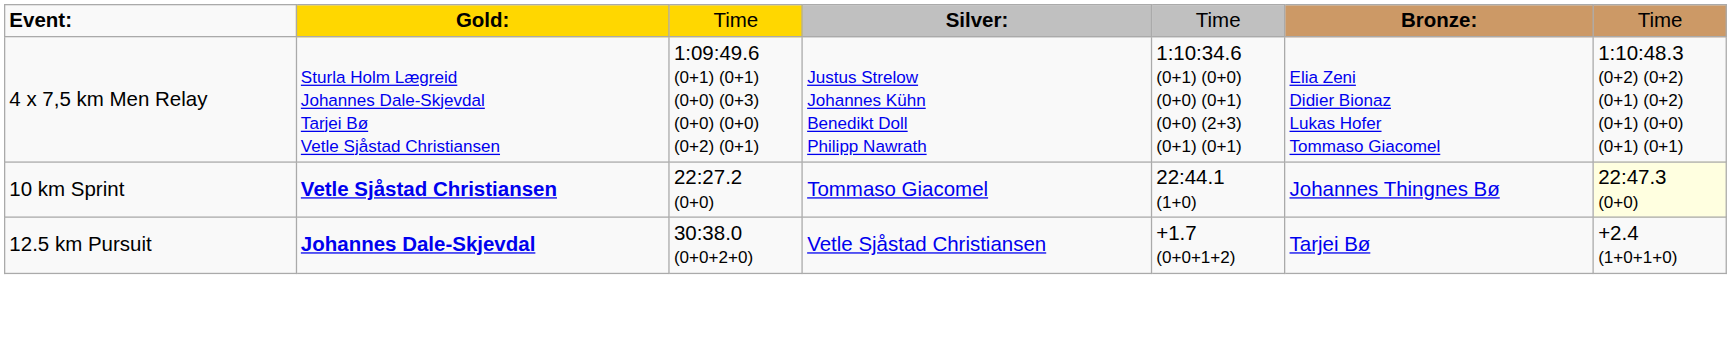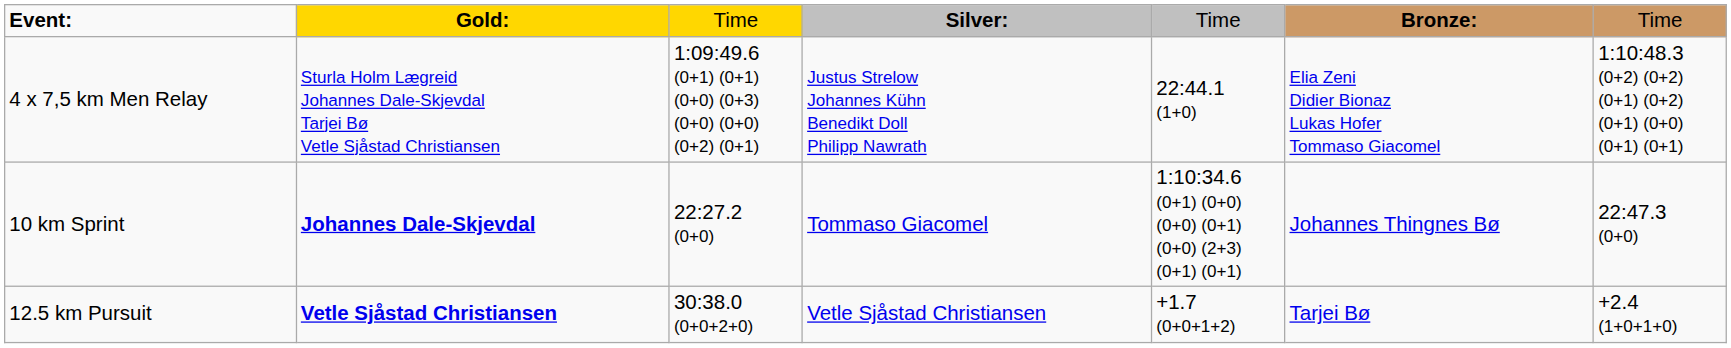 <table class="wikitable" width=85%>
 <tr>
 <td><strong>Event:</strong></td>
 <td style="text-align:center;background-color:gold;"><strong>Gold:</strong></td>
 <td style="text-align:center;background-color:gold;">Time</td>
 <td style="text-align:center;background-color:silver;"><strong>Silver:</strong></td>
 <td style="text-align:center;background-color:silver;">Time</td>
 <td style="text-align:center;background-color:#CC9966;"><strong>Bronze:</strong></td>
 <td style="text-align:center;background-color:#CC9966;">Time</td>
 </tr>
 <tr>
 <td>4 x 7,5 km Men Relay</td>
 <td><strong></strong><br><small><a href='#'>Sturla Holm Lægreid</a><br><a href='#'>Johannes Dale-Skjevdal</a><br><a href='#'>Tarjei Bø</a><br><a href='#'>Vetle Sjåstad Christiansen</a></small></td>
 <td>1:09:49.6<br><small>(0+1) (0+1)<br>(0+0) (0+3)<br>(0+0) (0+0)<br>(0+2) (0+1)<br></small></td>
 <td><br><small><a href='#'>Justus Strelow</a><br><a href='#'>Johannes Kühn</a><br><a href='#'>Benedikt Doll</a><br><a href='#'>Philipp Nawrath</a></small></td>
-<td>1:10:34.6<br><small>(0+1) (0+0)<br>(0+0) (0+1)<br>(0+0) (2+3)<br>(0+1) (0+1)</small></td>
+<td>22:44.1<br><small>(1+0)</small></td>
 <td><br><small><a href='#'>Elia Zeni</a><br><a href='#'>Didier Bionaz</a><br><a href='#'>Lukas Hofer</a><br><a href='#'>Tommaso Giacomel</a></small></td>
 <td>1:10:48.3<br><small>(0+2) (0+2)<br>(0+1) (0+2)<br>(0+1) (0+0)<br>(0+1) (0+1)<br></small></td>
 </tr>
 <tr>
 <td>10 km Sprint</td>
-<td><strong><a href='#'>Vetle Sjåstad Christiansen</a></strong><br><small></small></td>
+<td><strong><a href='#'>Johannes Dale-Skjevdal</a></strong><br><small></small></td>
 <td>22:27.2<br><small>(0+0)</small></td>
 <td><a href='#'>Tommaso Giacomel</a><br><small></small></td>
-<td>22:44.1<br><small>(1+0)</small></td>
+<td>1:10:34.6<br><small>(0+1) (0+0)<br>(0+0) (0+1)<br>(0+0) (2+3)<br>(0+1) (0+1)</small></td>
 <td><a href='#'>Johannes Thingnes Bø</a><br><small></small></td>
-<td style="background: lightyellow;">22:47.3<br><small>(0+0)</small></td>
+<td>22:47.3<br><small>(0+0)</small></td>
 </tr>
 <tr>
 <td>12.5 km Pursuit</td>
-<td><strong><a href='#'>Johannes Dale-Skjevdal</a></strong><br><small></small></td>
+<td><strong><a href='#'>Vetle Sjåstad Christiansen</a></strong><br><small></small></td>
 <td>30:38.0<br><small>(0+0+2+0)</small></td>
 <td><a href='#'>Vetle Sjåstad Christiansen</a><br><small></small></td>
 <td>+1.7<br><small>(0+0+1+2)</small></td>
 <td><a href='#'>Tarjei Bø</a><br><small></small></td>
 <td>+2.4<br><small>(1+0+1+0)</small></td>
 </tr>
 </table>
